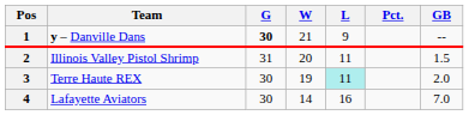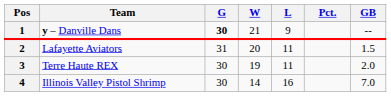 <table class="wikitable plainrowheaders" width="90%" style="text-align:center;">
 <tr>
 <th scope="col" width="5%">Pos</th>
 <th scope="col" width="25%">Team</th>
 <th scope="col" width="5%"><a href='#'>G</a></th>
 <th scope="col" width="5%"><a href='#'>W</a></th>
 <th scope="col" width="5%"><a href='#'>L</a></th>
 <th scope="col" width="7%"><a href='#'>Pct.</a></th>
 <th scope="col" width="5%"><a href='#'>GB</a></th>
 </tr>
 <tr>
 <th>1</th>
 <td style="text-align:left;"><strong>y</strong> – <a href='#'>Danville Dans</a></td>
 <td><strong>30</strong></td>
 <td>21</td>
 <td>9</td>
 <td></td>
 <td>--</td>
 </tr>
 <tr>
 </tr>
 <tr |- style="border-top:3px solid red;">
 <th>2</th>
-<td style="text-align:left;"><a href='#'>Illinois Valley Pistol Shrimp</a></td>
+<td style="text-align:left;"><a href='#'>Lafayette Aviators</a></td>
 <td>31</td>
 <td>20</td>
 <td>11</td>
 <td></td>
 <td>1.5</td>
 </tr>
 <tr>
 <th>3</th>
 <td style="text-align:left;"><a href='#'>Terre Haute REX</a></td>
 <td>30</td>
 <td>19</td>
-<td style="background: paleturquoise;">11</td>
+<td>11</td>
 <td></td>
 <td>2.0</td>
 </tr>
 <tr>
 <th>4</th>
-<td style="text-align:left;"><a href='#'>Lafayette Aviators</a></td>
+<td style="text-align:left;"><a href='#'>Illinois Valley Pistol Shrimp</a></td>
 <td>30</td>
 <td>14</td>
 <td>16</td>
 <td></td>
 <td>7.0</td>
 </tr>
 </table>
